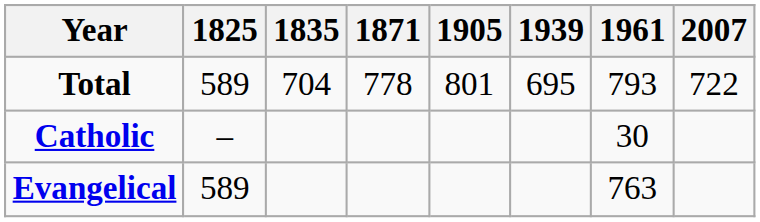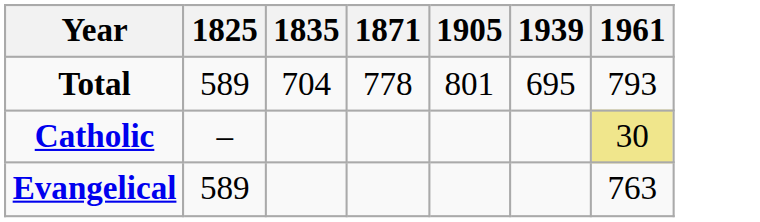 <table class="wikitable" width="300">
 <tr>
 <th>Year</th>
 <th><strong>1825</strong></th>
 <th><strong>1835</strong></th>
 <th><strong>1871</strong></th>
 <th><strong>1905</strong></th>
 <th><strong>1939</strong></th>
 <th><strong>1961</strong></th>
-<th><strong>2007</strong></th>
 </tr>
 <tr align="center">
 <td><strong>Total</strong></td>
 <td>589</td>
 <td>704</td>
 <td>778</td>
 <td>801</td>
 <td>695</td>
 <td>793</td>
-<td>722</td>
 </tr>
 <tr align="center">
 <td><strong><a href='#'>Catholic</a></strong></td>
 <td>–</td>
 <td> </td>
 <td> </td>
 <td> </td>
 <td> </td>
-<td>30</td>
-<td> </td>
+<td style="background: khaki;">30</td>
 </tr>
 <tr align="center">
 <td><strong><a href='#'>Evangelical</a></strong></td>
 <td>589</td>
 <td> </td>
 <td> </td>
 <td> </td>
 <td> </td>
 <td>763</td>
-<td> </td>
 </tr>
 </table>
